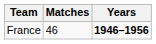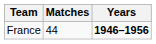 <table class="wikitable">
 <tr style="background:#bdb76b;">
 <th>Team</th>
 <th>Matches</th>
 <th>Years</th>
 </tr>
 <tr>
 <td>France</td>
-<td>46</td>
+<td>44</td>
 <td><strong>1946–1956</strong></td>
 </tr>
 </table>
